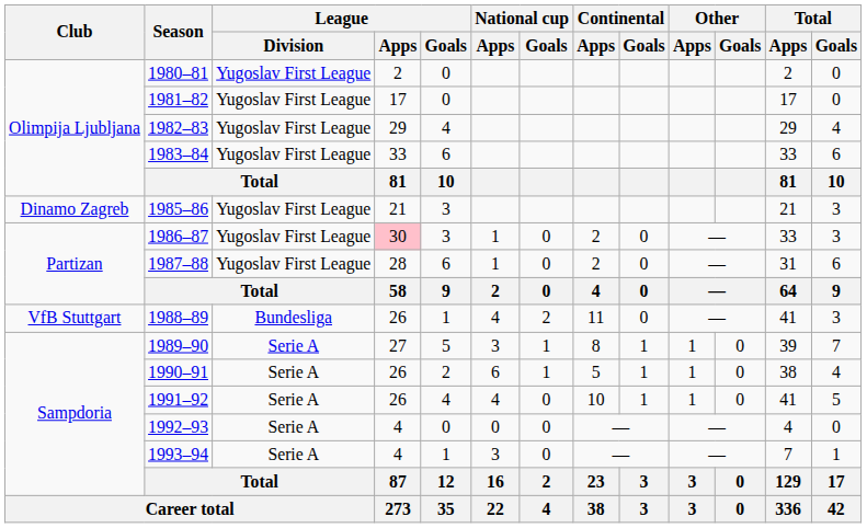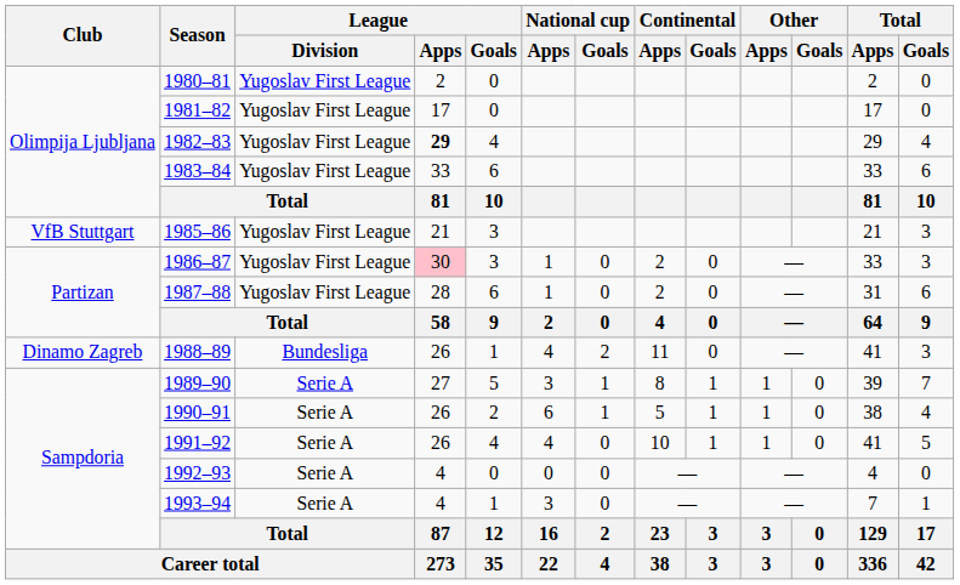 <table class="wikitable" style="text-align:center">
 <tr>
 <th rowspan="2">Club</th>
 <th rowspan="2">Season</th>
 <th colspan="3">League</th>
 <th colspan="2">National cup</th>
 <th colspan="2">Continental</th>
 <th colspan="2">Other</th>
 <th colspan="2">Total</th>
 </tr>
 <tr>
 <th>Division</th>
 <th>Apps</th>
 <th>Goals</th>
 <th>Apps</th>
 <th>Goals</th>
 <th>Apps</th>
 <th>Goals</th>
 <th>Apps</th>
 <th>Goals</th>
 <th>Apps</th>
 <th>Goals</th>
 </tr>
 <tr>
 <td rowspan="5"><a href='#'>Olimpija Ljubljana</a></td>
 <td><a href='#'>1980–81</a></td>
 <td><a href='#'>Yugoslav First League</a></td>
 <td>2</td>
 <td>0</td>
 <td></td>
 <td></td>
 <td></td>
 <td></td>
 <td></td>
 <td></td>
 <td>2</td>
 <td>0</td>
 </tr>
 <tr>
 <td><a href='#'>1981–82</a></td>
 <td>Yugoslav First League</td>
 <td>17</td>
 <td>0</td>
 <td></td>
 <td></td>
 <td></td>
 <td></td>
 <td></td>
 <td></td>
 <td>17</td>
 <td>0</td>
 </tr>
 <tr>
 <td><a href='#'>1982–83</a></td>
 <td>Yugoslav First League</td>
-<td>29</td>
+<td><strong>29</strong></td>
 <td>4</td>
 <td></td>
 <td></td>
 <td></td>
 <td></td>
 <td></td>
 <td></td>
 <td>29</td>
 <td>4</td>
 </tr>
 <tr>
 <td><a href='#'>1983–84</a></td>
 <td>Yugoslav First League</td>
 <td>33</td>
 <td>6</td>
 <td></td>
 <td></td>
 <td></td>
 <td></td>
 <td></td>
 <td></td>
 <td>33</td>
 <td>6</td>
 </tr>
 <tr>
 <th colspan="2">Total</th>
 <th>81</th>
 <th>10</th>
 <th></th>
 <th></th>
 <th></th>
 <th></th>
 <th></th>
 <th></th>
 <th>81</th>
 <th>10</th>
 </tr>
 <tr>
-<td><a href='#'>Dinamo Zagreb</a></td>
+<td><a href='#'>VfB Stuttgart</a></td>
 <td><a href='#'>1985–86</a></td>
 <td>Yugoslav First League</td>
 <td>21</td>
 <td>3</td>
 <td></td>
 <td></td>
 <td></td>
 <td></td>
 <td></td>
 <td></td>
 <td>21</td>
 <td>3</td>
 </tr>
 <tr>
 <td rowspan="3"><a href='#'>Partizan</a></td>
 <td><a href='#'>1986–87</a></td>
 <td>Yugoslav First League</td>
 <td style="background: pink;">30</td>
 <td>3</td>
 <td>1</td>
 <td>0</td>
 <td>2</td>
 <td>0</td>
 <td colspan="2">—</td>
 <td>33</td>
 <td>3</td>
 </tr>
 <tr>
 <td><a href='#'>1987–88</a></td>
 <td>Yugoslav First League</td>
 <td>28</td>
 <td>6</td>
 <td>1</td>
 <td>0</td>
 <td>2</td>
 <td>0</td>
 <td colspan="2">—</td>
 <td>31</td>
 <td>6</td>
 </tr>
 <tr>
 <th colspan="2">Total</th>
 <th>58</th>
 <th>9</th>
 <th>2</th>
 <th>0</th>
 <th>4</th>
 <th>0</th>
 <th colspan="2">—</th>
 <th>64</th>
 <th>9</th>
 </tr>
 <tr>
-<td><a href='#'>VfB Stuttgart</a></td>
+<td><a href='#'>Dinamo Zagreb</a></td>
 <td><a href='#'>1988–89</a></td>
 <td><a href='#'>Bundesliga</a></td>
 <td>26</td>
 <td>1</td>
 <td>4</td>
 <td>2</td>
 <td>11</td>
 <td>0</td>
 <td colspan="2">—</td>
 <td>41</td>
 <td>3</td>
 </tr>
 <tr>
 <td rowspan="6"><a href='#'>Sampdoria</a></td>
 <td><a href='#'>1989–90</a></td>
 <td><a href='#'>Serie A</a></td>
 <td>27</td>
 <td>5</td>
 <td>3</td>
 <td>1</td>
 <td>8</td>
 <td>1</td>
 <td>1</td>
 <td>0</td>
 <td>39</td>
 <td>7</td>
 </tr>
 <tr>
 <td><a href='#'>1990–91</a></td>
 <td>Serie A</td>
 <td>26</td>
 <td>2</td>
 <td>6</td>
 <td>1</td>
 <td>5</td>
 <td>1</td>
 <td>1</td>
 <td>0</td>
 <td>38</td>
 <td>4</td>
 </tr>
 <tr>
 <td><a href='#'>1991–92</a></td>
 <td>Serie A</td>
 <td>26</td>
 <td>4</td>
 <td>4</td>
 <td>0</td>
 <td>10</td>
 <td>1</td>
 <td>1</td>
 <td>0</td>
 <td>41</td>
 <td>5</td>
 </tr>
 <tr>
 <td><a href='#'>1992–93</a></td>
 <td>Serie A</td>
 <td>4</td>
 <td>0</td>
 <td>0</td>
 <td>0</td>
 <td colspan="2">—</td>
 <td colspan="2">—</td>
 <td>4</td>
 <td>0</td>
 </tr>
 <tr>
 <td><a href='#'>1993–94</a></td>
 <td>Serie A</td>
 <td>4</td>
 <td>1</td>
 <td>3</td>
 <td>0</td>
 <td colspan="2">—</td>
 <td colspan="2">—</td>
 <td>7</td>
 <td>1</td>
 </tr>
 <tr>
 <th colspan="2">Total</th>
 <th>87</th>
 <th>12</th>
 <th>16</th>
 <th>2</th>
 <th>23</th>
 <th>3</th>
 <th>3</th>
 <th>0</th>
 <th>129</th>
 <th>17</th>
 </tr>
 <tr>
 <th colspan="3">Career total</th>
 <th>273</th>
 <th>35</th>
 <th>22</th>
 <th>4</th>
 <th>38</th>
 <th>3</th>
 <th>3</th>
 <th>0</th>
 <th>336</th>
 <th>42</th>
 </tr>
 </table>
